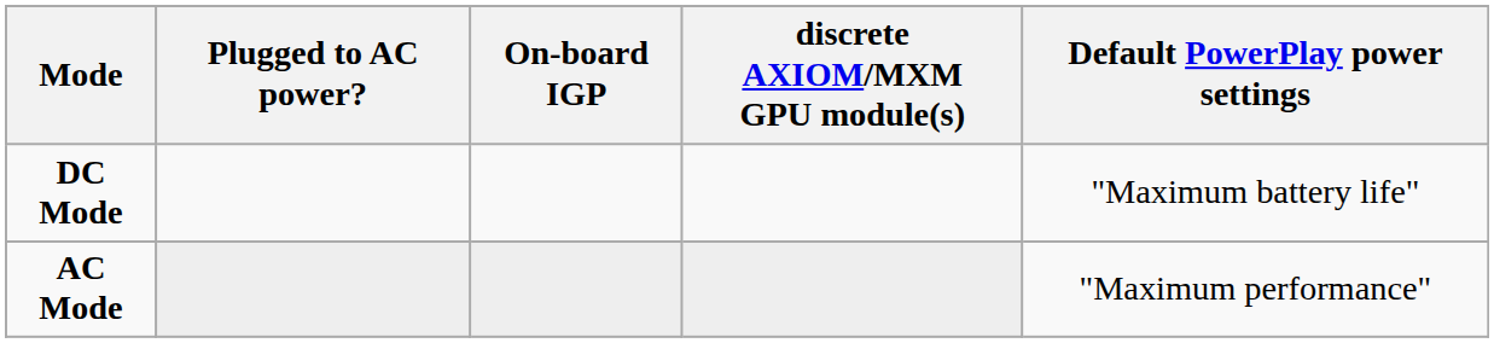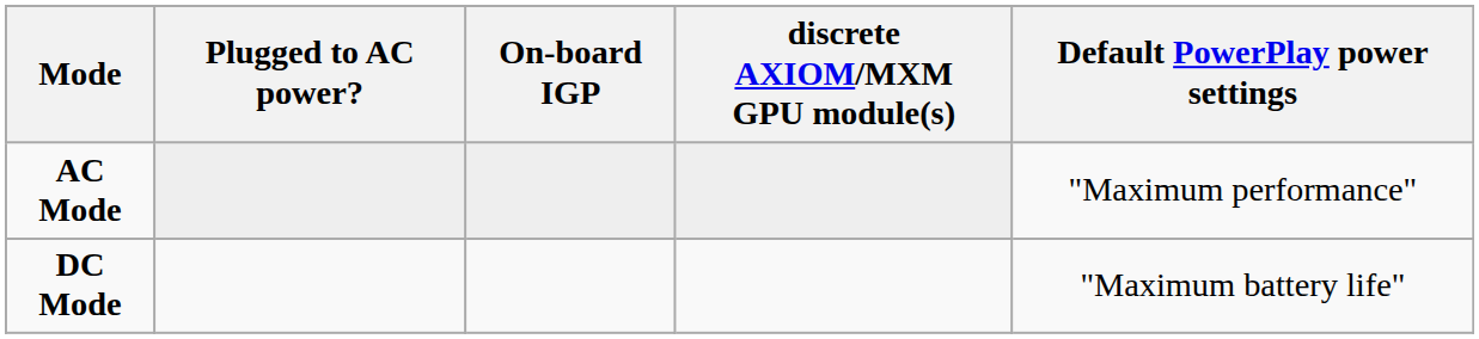 <table class="wikitable" style="margin:1em auto; font-size:90%;text-align:center; width:auto;">
 <tr>
 </tr>
 <tr>
 <th>Mode</th>
 <th>Plugged to AC power?</th>
 <th>On-board IGP</th>
 <th>discrete <a href='#'>AXIOM</a>/MXM<br>GPU module(s)</th>
 <th>Default <a href='#'>PowerPlay</a> power settings</th>
 </tr>
+<tr style="background:#eee;">
+<td style="background:#f9f9f9;"><strong>AC Mode</strong></td>
+<td></td>
+<td></td>
+<td></td>
+<td style="background:#f9f9f9;">"Maximum performance"</td>
+</tr>
 <tr>
 <td><strong>DC Mode</strong></td>
 <td></td>
 <td></td>
 <td></td>
 <td>"Maximum battery life"</td>
 </tr>
-<tr style="background:#eee;">
-<td style="background:#f9f9f9;"><strong>AC Mode</strong></td>
-<td></td>
-<td></td>
-<td></td>
-<td style="background:#f9f9f9;">"Maximum performance"</td>
-</tr>
 </table>
